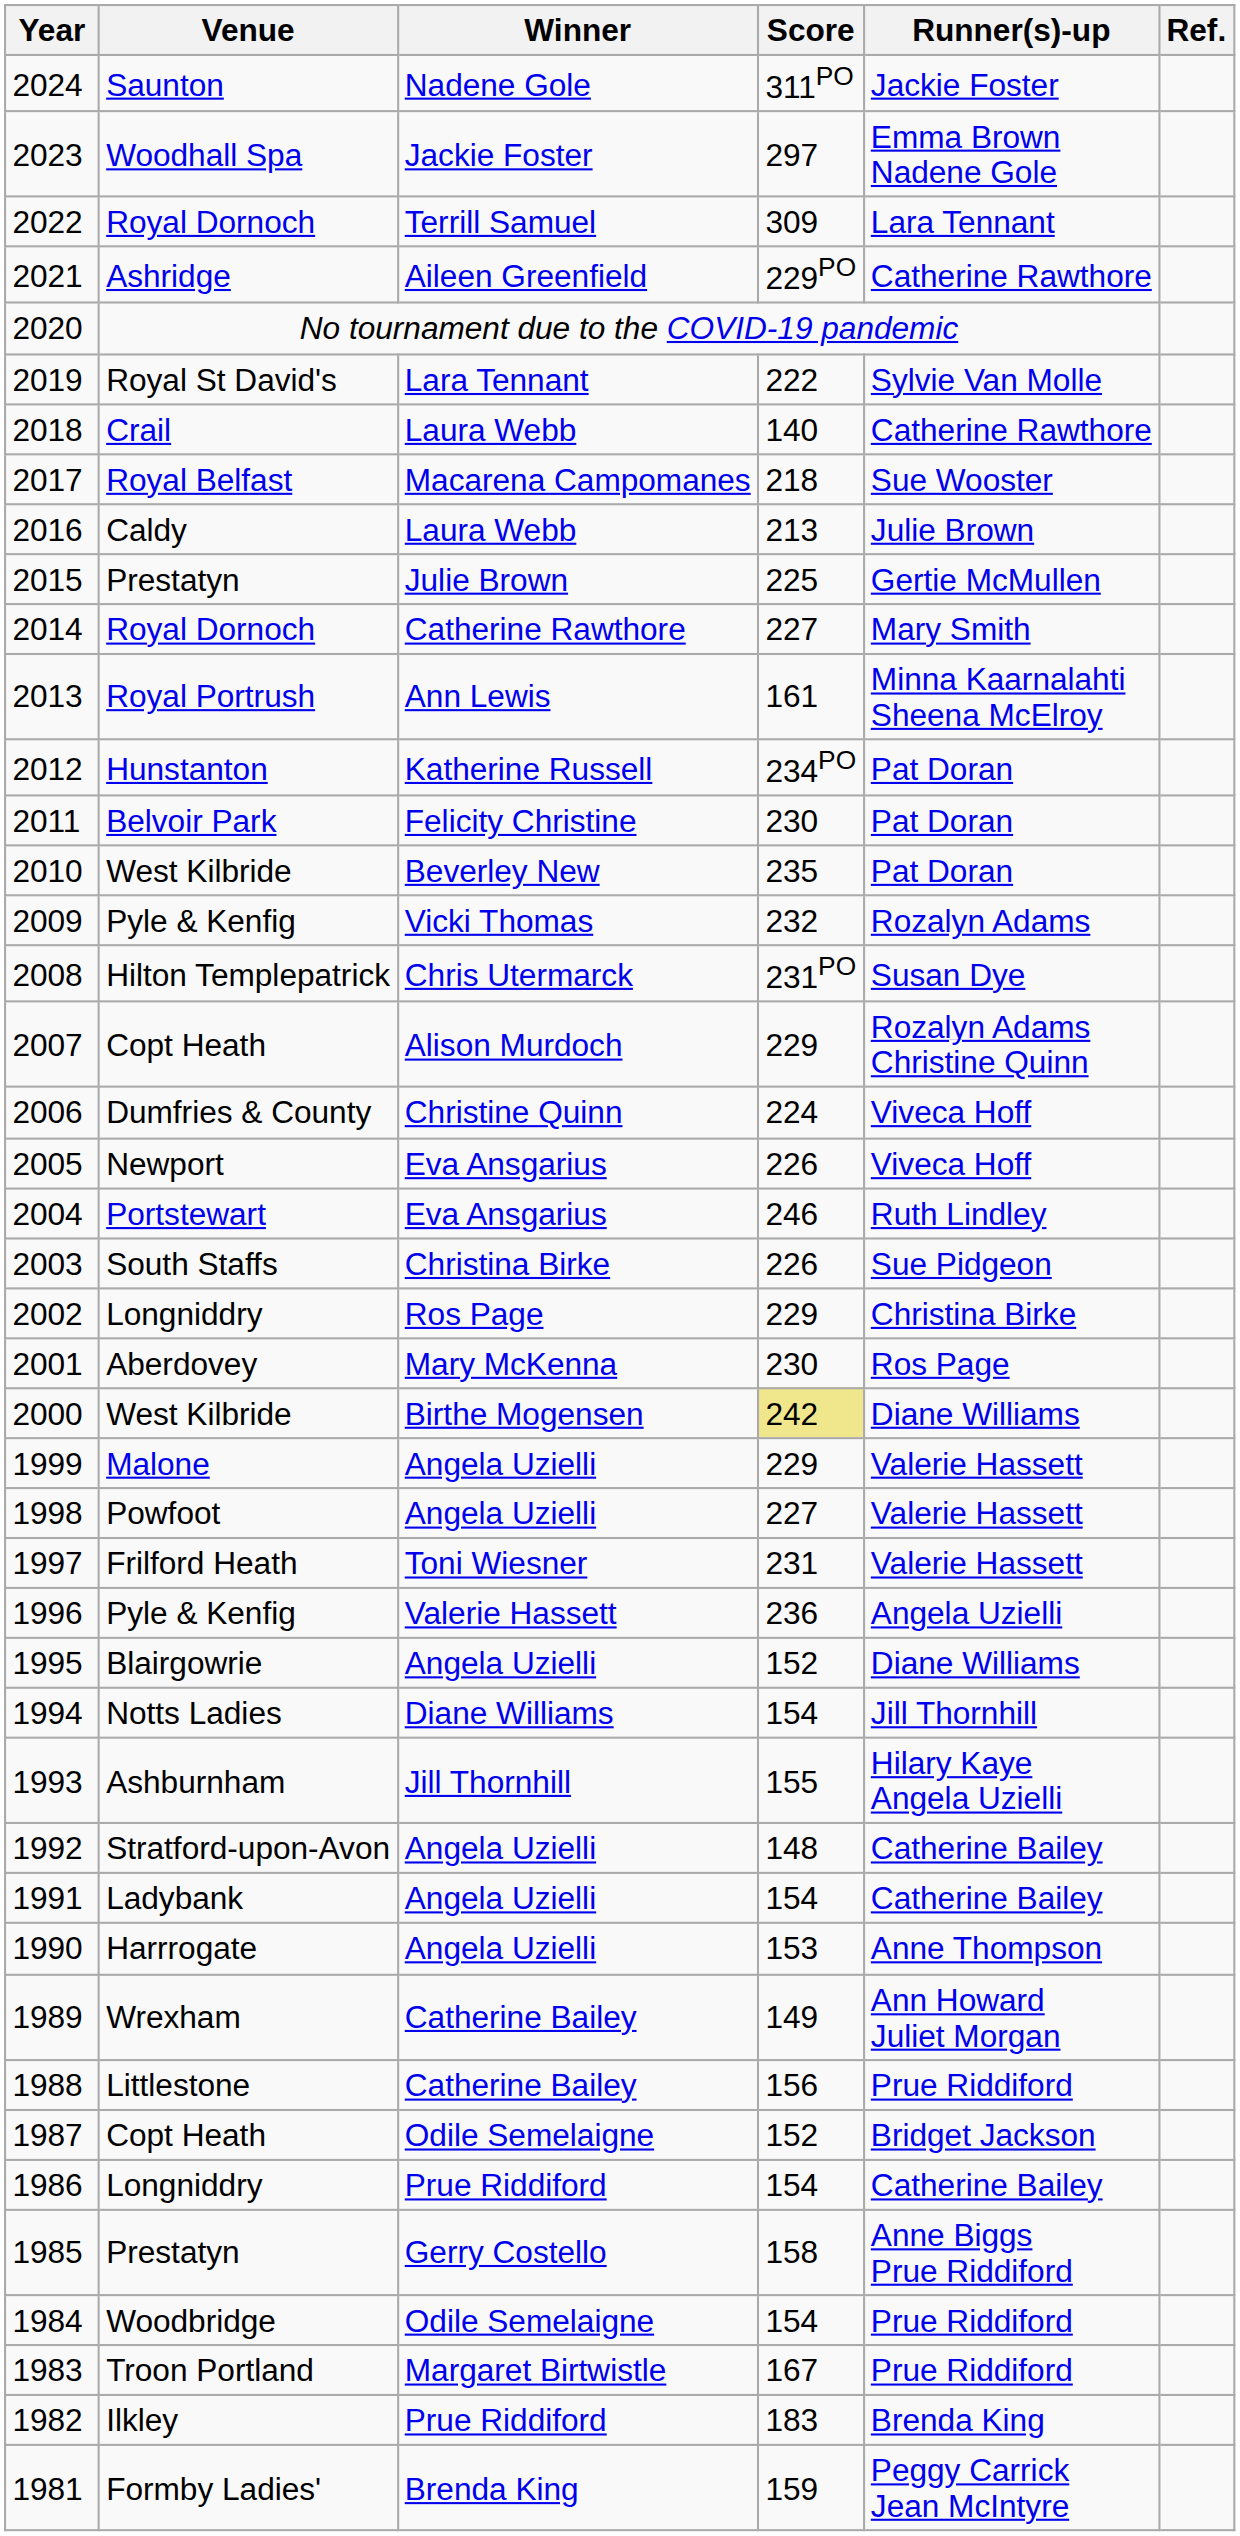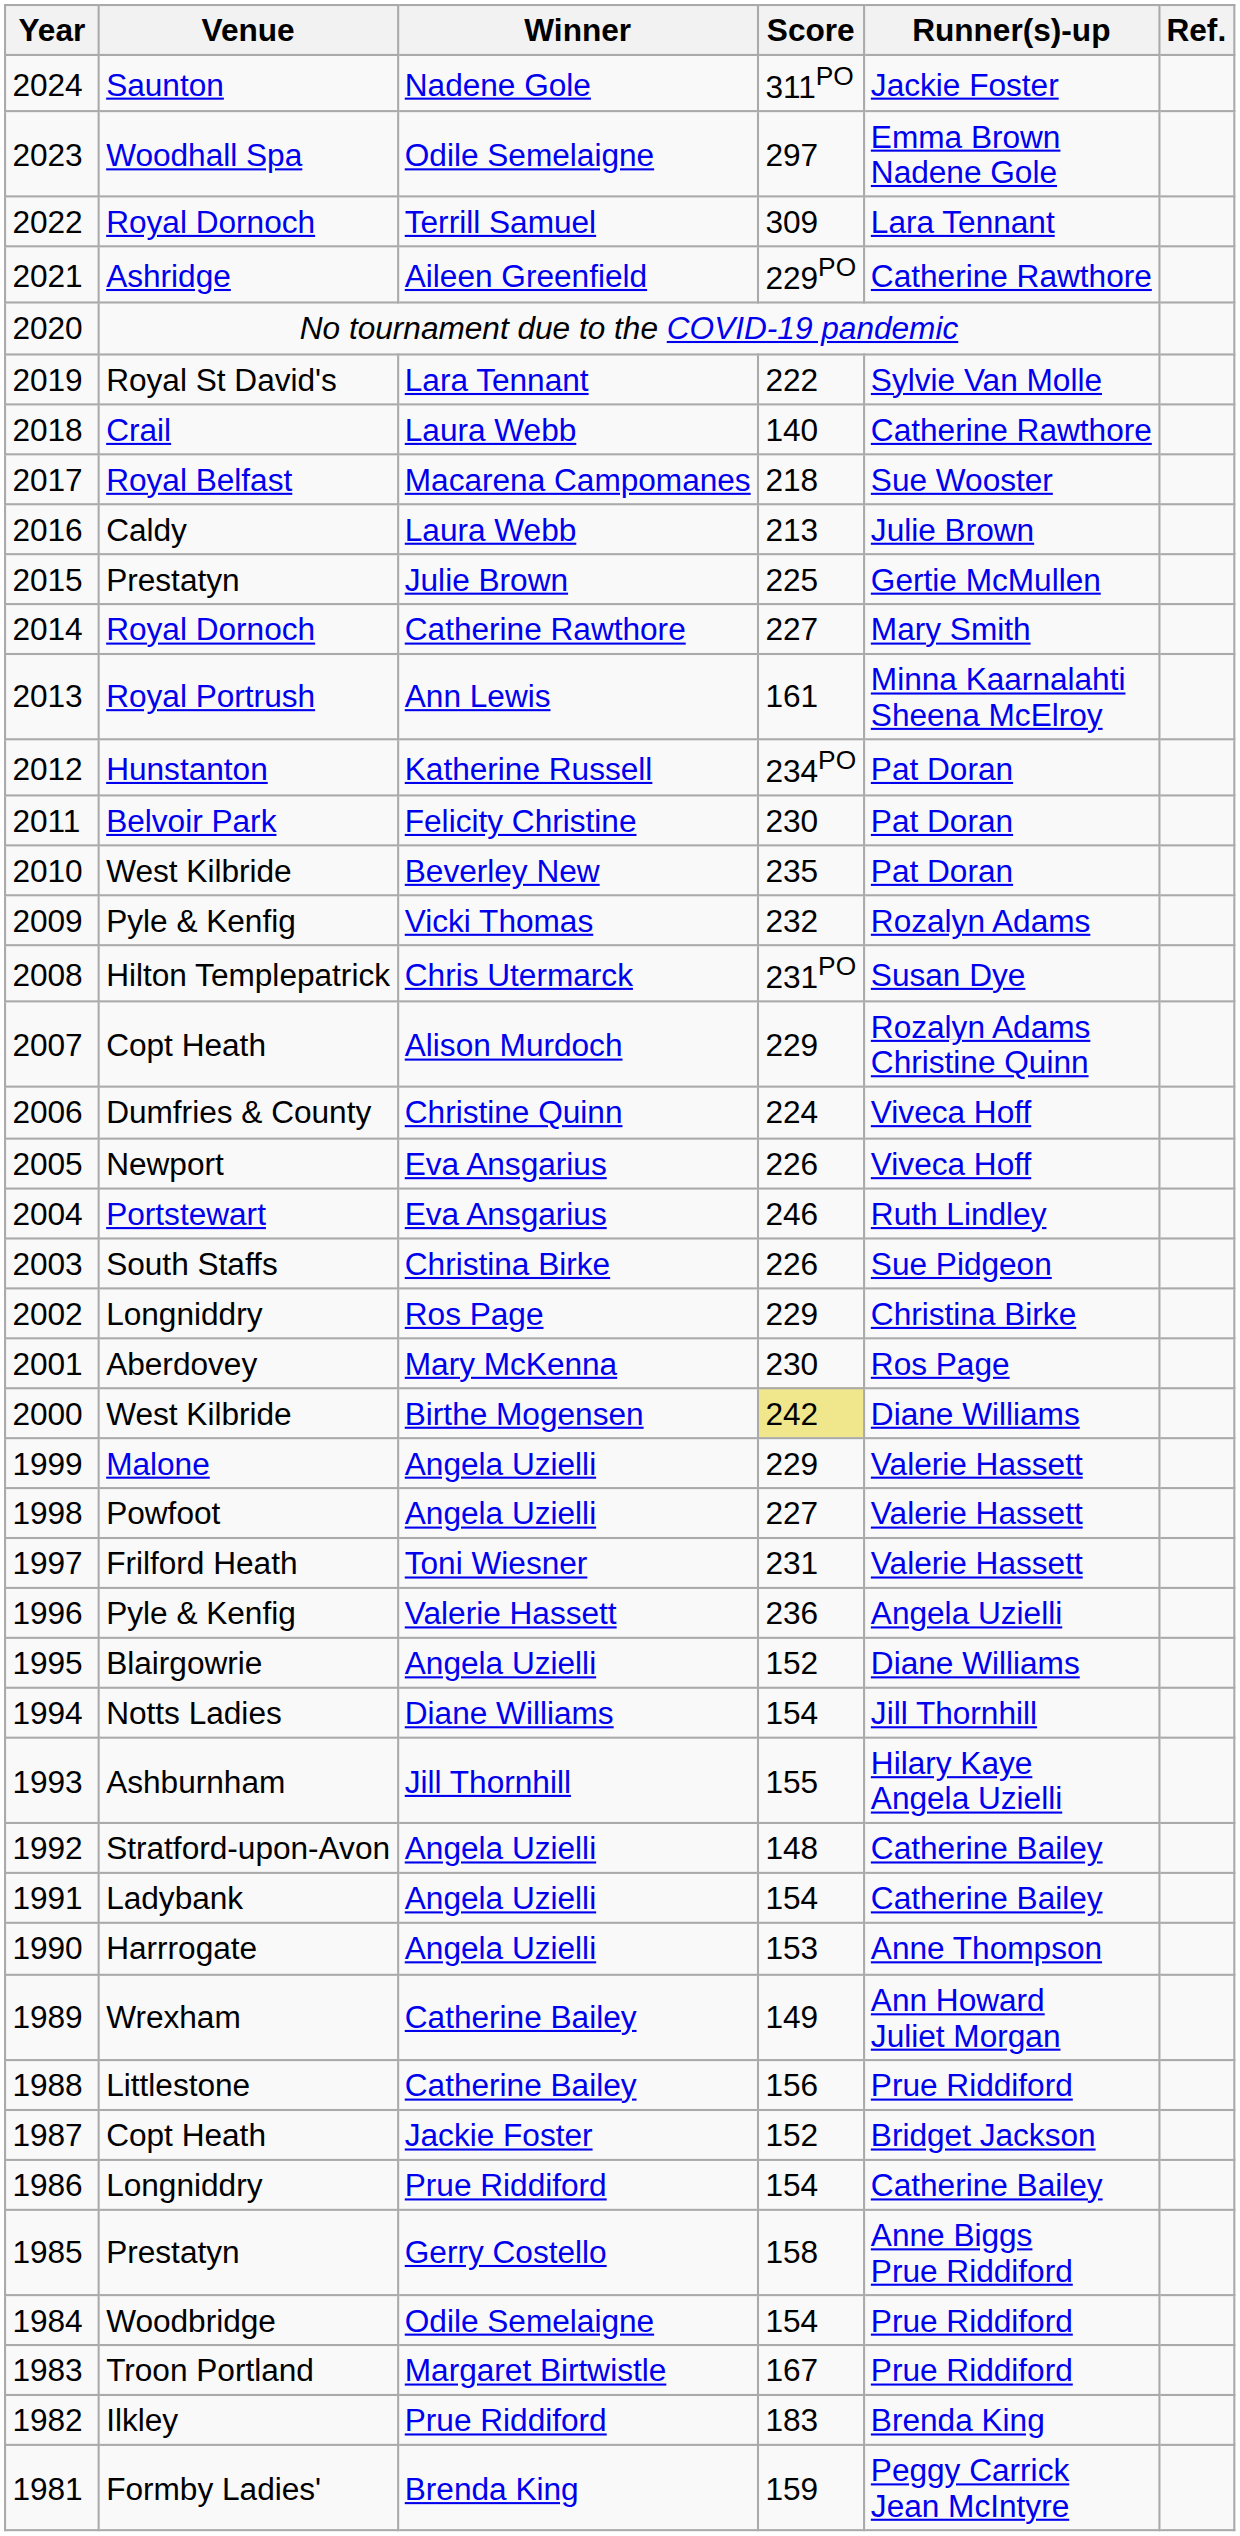 <table class="wikitable sortable" style="font-size: 95%;">
 <tr>
 <th>Year</th>
 <th>Venue</th>
 <th>Winner</th>
 <th>Score</th>
 <th>Runner(s)-up</th>
 <th>Ref.</th>
 </tr>
 <tr>
 <td>2024</td>
 <td><a href='#'>Saunton</a></td>
 <td> <a href='#'>Nadene Gole</a></td>
 <td>311<sup>PO</sup></td>
 <td> <a href='#'>Jackie Foster</a></td>
 <td></td>
 </tr>
 <tr>
 <td>2023</td>
 <td><a href='#'>Woodhall Spa</a></td>
-<td> <a href='#'>Jackie Foster</a></td>
+<td> <a href='#'>Odile Semelaigne</a></td>
 <td>297</td>
 <td> <a href='#'>Emma Brown</a><br> <a href='#'>Nadene Gole</a></td>
 </tr>
 <tr>
 <td>2022</td>
 <td><a href='#'>Royal Dornoch</a></td>
 <td> <a href='#'>Terrill Samuel</a></td>
 <td>309</td>
 <td> <a href='#'>Lara Tennant</a></td>
 <td></td>
 </tr>
 <tr>
 <td>2021</td>
 <td><a href='#'>Ashridge</a></td>
 <td> <a href='#'>Aileen Greenfield</a></td>
 <td>229<sup>PO</sup></td>
 <td> <a href='#'>Catherine Rawthore</a></td>
 <td></td>
 </tr>
 <tr>
 <td>2020</td>
 <td colspan=4 align=center><em>No tournament due to the <a href='#'>COVID-19 pandemic</a></em></td>
 </tr>
 <tr>
 <td>2019 </td>
 <td>Royal St David's </td>
 <td> <a href='#'>Lara Tennant</a> </td>
 <td>222</td>
 <td> <a href='#'>Sylvie Van Molle</a></td>
 <td></td>
 </tr>
 <tr>
 <td>2018 </td>
 <td><a href='#'>Crail</a> </td>
 <td> <a href='#'>Laura Webb</a> </td>
 <td>140</td>
 <td> <a href='#'>Catherine Rawthore</a></td>
 <td></td>
 </tr>
 <tr>
 <td>2017</td>
 <td><a href='#'>Royal Belfast</a></td>
 <td> <a href='#'>Macarena Campomanes</a></td>
 <td>218</td>
 <td> <a href='#'>Sue Wooster</a></td>
 <td></td>
 </tr>
 <tr>
 <td>2016</td>
 <td>Caldy</td>
 <td> <a href='#'>Laura Webb</a></td>
 <td>213</td>
 <td> <a href='#'>Julie Brown</a></td>
 <td></td>
 </tr>
 <tr>
 <td>2015</td>
 <td>Prestatyn</td>
 <td> <a href='#'>Julie Brown</a></td>
 <td>225</td>
 <td> <a href='#'>Gertie McMullen</a></td>
 <td></td>
 </tr>
 <tr>
 <td>2014</td>
 <td><a href='#'>Royal Dornoch</a></td>
 <td> <a href='#'>Catherine Rawthore</a></td>
 <td>227</td>
 <td> <a href='#'>Mary Smith</a></td>
 <td></td>
 </tr>
 <tr>
 <td>2013</td>
 <td><a href='#'>Royal Portrush</a></td>
 <td> <a href='#'>Ann Lewis</a></td>
 <td>161</td>
 <td> <a href='#'>Minna Kaarnalahti</a><br> <a href='#'>Sheena McElroy</a></td>
 <td></td>
 </tr>
 <tr>
 <td>2012</td>
 <td><a href='#'>Hunstanton</a></td>
 <td> <a href='#'>Katherine Russell</a></td>
 <td>234<sup>PO</sup></td>
 <td> <a href='#'>Pat Doran</a></td>
 <td></td>
 </tr>
 <tr>
 <td>2011</td>
 <td><a href='#'>Belvoir Park</a></td>
 <td> <a href='#'>Felicity Christine</a></td>
 <td>230</td>
 <td> <a href='#'>Pat Doran</a></td>
 <td></td>
 </tr>
 <tr>
 <td>2010</td>
 <td>West Kilbride</td>
 <td> <a href='#'>Beverley New</a></td>
 <td>235</td>
 <td> <a href='#'>Pat Doran</a></td>
 <td></td>
 </tr>
 <tr>
 <td>2009</td>
 <td>Pyle & Kenfig</td>
 <td> <a href='#'>Vicki Thomas</a></td>
 <td>232</td>
 <td> <a href='#'>Rozalyn Adams</a></td>
 <td></td>
 </tr>
 <tr>
 <td>2008</td>
 <td>Hilton Templepatrick</td>
 <td> <a href='#'>Chris Utermarck</a></td>
 <td>231<sup>PO</sup></td>
 <td> <a href='#'>Susan Dye</a></td>
 <td></td>
 </tr>
 <tr>
 <td>2007</td>
 <td>Copt Heath</td>
 <td> <a href='#'>Alison Murdoch</a></td>
 <td>229</td>
 <td> <a href='#'>Rozalyn Adams</a><br> <a href='#'>Christine Quinn</a></td>
 <td></td>
 </tr>
 <tr>
 <td>2006</td>
 <td>Dumfries & County</td>
 <td> <a href='#'>Christine Quinn</a></td>
 <td>224</td>
 <td> <a href='#'>Viveca Hoff</a></td>
 <td></td>
 </tr>
 <tr>
 <td>2005</td>
 <td>Newport</td>
 <td> <a href='#'>Eva Ansgarius</a></td>
 <td>226</td>
 <td> <a href='#'>Viveca Hoff</a></td>
 <td></td>
 </tr>
 <tr>
 <td>2004</td>
 <td><a href='#'>Portstewart</a></td>
 <td> <a href='#'>Eva Ansgarius</a></td>
 <td>246</td>
 <td> <a href='#'>Ruth Lindley</a></td>
 <td></td>
 </tr>
 <tr>
 <td>2003</td>
 <td>South Staffs</td>
 <td> <a href='#'>Christina Birke</a></td>
 <td>226</td>
 <td> <a href='#'>Sue Pidgeon</a></td>
 <td></td>
 </tr>
 <tr>
 <td>2002</td>
 <td>Longniddry</td>
 <td> <a href='#'>Ros Page</a></td>
 <td>229</td>
 <td> <a href='#'>Christina Birke</a></td>
 <td></td>
 </tr>
 <tr>
 <td>2001</td>
 <td>Aberdovey</td>
 <td> <a href='#'>Mary McKenna</a></td>
 <td>230</td>
 <td> <a href='#'>Ros Page</a></td>
 <td></td>
 </tr>
 <tr>
 <td>2000</td>
 <td>West Kilbride</td>
 <td> <a href='#'>Birthe Mogensen</a></td>
 <td style="background: khaki;">242</td>
 <td> <a href='#'>Diane Williams</a></td>
 <td></td>
 </tr>
 <tr>
 <td>1999</td>
 <td><a href='#'>Malone</a></td>
 <td> <a href='#'>Angela Uzielli</a></td>
 <td>229</td>
 <td> <a href='#'>Valerie Hassett</a></td>
 <td></td>
 </tr>
 <tr>
 <td>1998</td>
 <td>Powfoot</td>
 <td> <a href='#'>Angela Uzielli</a></td>
 <td>227</td>
 <td> <a href='#'>Valerie Hassett</a></td>
 <td></td>
 </tr>
 <tr>
 <td>1997</td>
 <td>Frilford Heath</td>
 <td> <a href='#'>Toni Wiesner</a></td>
 <td>231</td>
 <td> <a href='#'>Valerie Hassett</a></td>
 <td></td>
 </tr>
 <tr>
 <td>1996</td>
 <td>Pyle & Kenfig</td>
 <td> <a href='#'>Valerie Hassett</a></td>
 <td>236</td>
 <td> <a href='#'>Angela Uzielli</a></td>
 <td></td>
 </tr>
 <tr>
 <td>1995</td>
 <td>Blairgowrie</td>
 <td> <a href='#'>Angela Uzielli</a></td>
 <td>152</td>
 <td> <a href='#'>Diane Williams</a></td>
 <td></td>
 </tr>
 <tr>
 <td>1994</td>
 <td>Notts Ladies</td>
 <td> <a href='#'>Diane Williams</a></td>
 <td>154</td>
 <td> <a href='#'>Jill Thornhill</a></td>
 <td></td>
 </tr>
 <tr>
 <td>1993</td>
 <td>Ashburnham</td>
 <td> <a href='#'>Jill Thornhill</a></td>
 <td>155</td>
 <td> <a href='#'>Hilary Kaye</a><br> <a href='#'>Angela Uzielli</a></td>
 <td></td>
 </tr>
 <tr>
 <td>1992</td>
 <td>Stratford-upon-Avon</td>
 <td> <a href='#'>Angela Uzielli</a></td>
 <td>148</td>
 <td> <a href='#'>Catherine Bailey</a></td>
 <td></td>
 </tr>
 <tr>
 <td>1991</td>
 <td>Ladybank</td>
 <td> <a href='#'>Angela Uzielli</a></td>
 <td>154</td>
 <td> <a href='#'>Catherine Bailey</a></td>
 <td></td>
 </tr>
 <tr>
 <td>1990</td>
 <td>Harrrogate</td>
 <td> <a href='#'>Angela Uzielli</a></td>
 <td>153</td>
 <td> <a href='#'>Anne Thompson</a></td>
 <td></td>
 </tr>
 <tr>
 <td>1989</td>
 <td>Wrexham</td>
 <td> <a href='#'>Catherine Bailey</a></td>
 <td>149</td>
 <td> <a href='#'>Ann Howard</a><br> <a href='#'>Juliet Morgan</a></td>
 <td></td>
 </tr>
 <tr>
 <td>1988</td>
 <td>Littlestone</td>
 <td> <a href='#'>Catherine Bailey</a></td>
 <td>156</td>
 <td> <a href='#'>Prue Riddiford</a></td>
 <td></td>
 </tr>
 <tr>
 <td>1987</td>
 <td>Copt Heath</td>
-<td> <a href='#'>Odile Semelaigne</a></td>
+<td> <a href='#'>Jackie Foster</a></td>
 <td>152</td>
 <td> <a href='#'>Bridget Jackson</a></td>
 <td></td>
 </tr>
 <tr>
 <td>1986</td>
 <td>Longniddry</td>
 <td> <a href='#'>Prue Riddiford</a></td>
 <td>154</td>
 <td> <a href='#'>Catherine Bailey</a></td>
 <td></td>
 </tr>
 <tr>
 <td>1985</td>
 <td>Prestatyn</td>
 <td> <a href='#'>Gerry Costello</a></td>
 <td>158</td>
 <td> <a href='#'>Anne Biggs</a><br> <a href='#'>Prue Riddiford</a></td>
 <td></td>
 </tr>
 <tr>
 <td>1984</td>
 <td>Woodbridge</td>
 <td> <a href='#'>Odile Semelaigne</a></td>
 <td>154</td>
 <td> <a href='#'>Prue Riddiford</a></td>
 <td></td>
 </tr>
 <tr>
 <td>1983</td>
 <td>Troon Portland</td>
 <td> <a href='#'>Margaret Birtwistle</a></td>
 <td>167</td>
 <td> <a href='#'>Prue Riddiford</a></td>
 <td></td>
 </tr>
 <tr>
 <td>1982</td>
 <td>Ilkley</td>
 <td> <a href='#'>Prue Riddiford</a></td>
 <td>183</td>
 <td> <a href='#'>Brenda King</a></td>
 <td></td>
 </tr>
 <tr>
 <td>1981</td>
 <td>Formby Ladies'</td>
 <td> <a href='#'>Brenda King</a></td>
 <td>159</td>
 <td> <a href='#'>Peggy Carrick</a><br> <a href='#'>Jean McIntyre</a></td>
 <td></td>
 </tr>
 </table>
